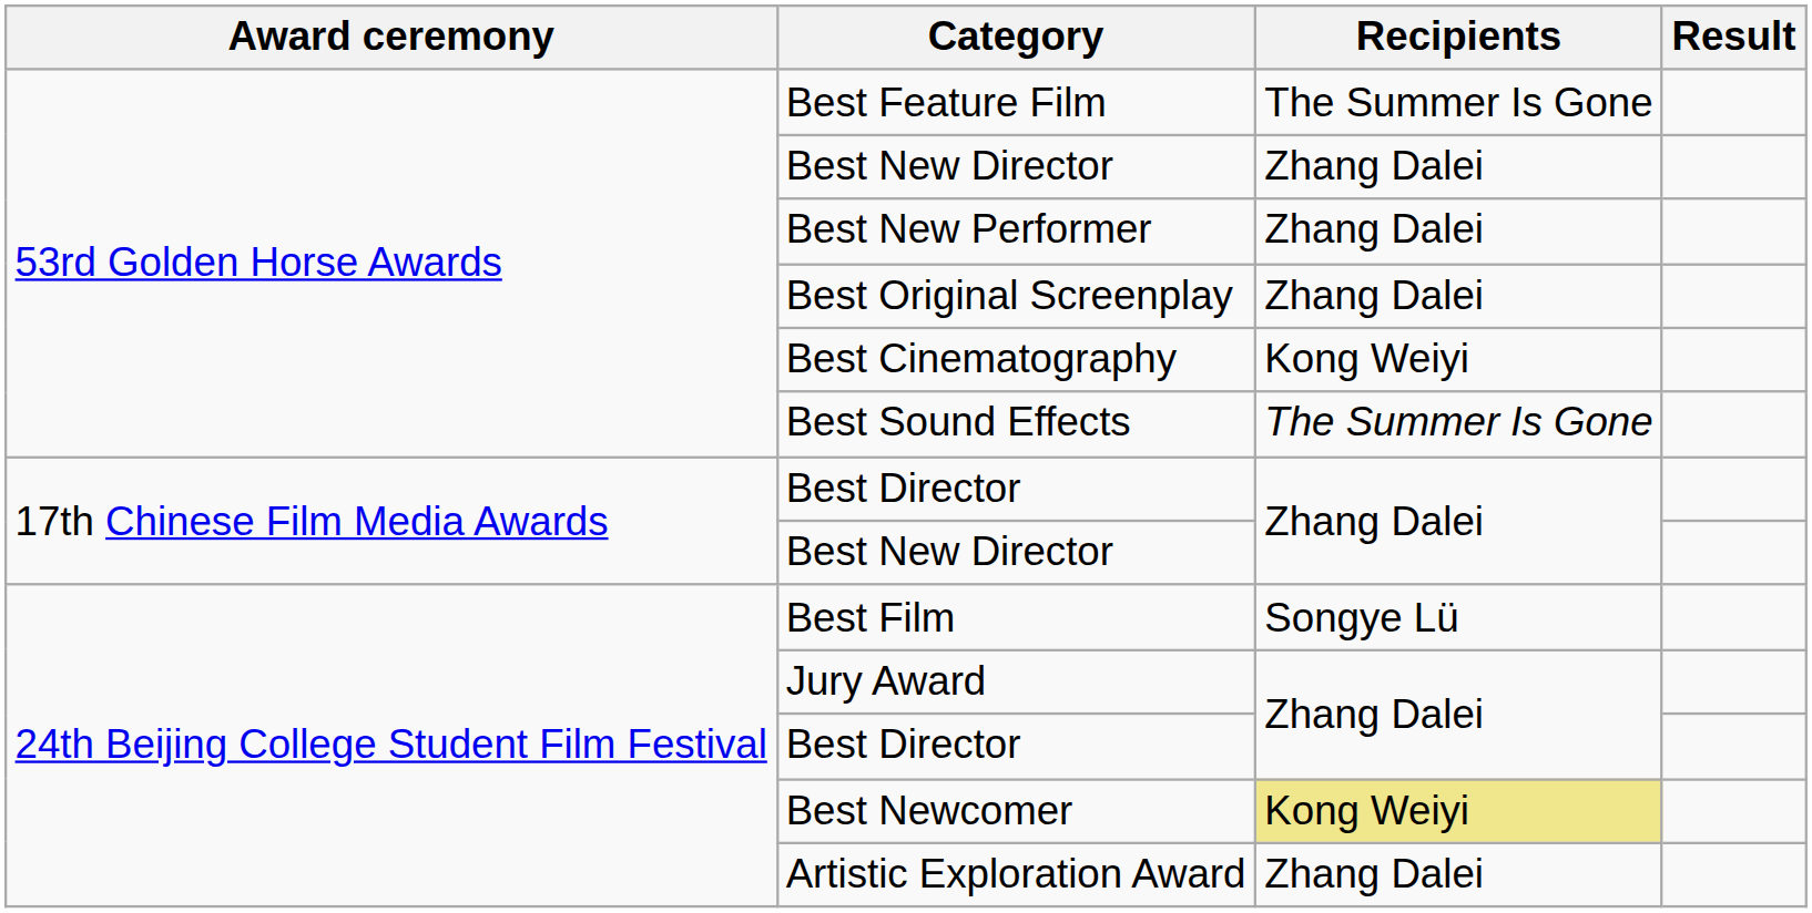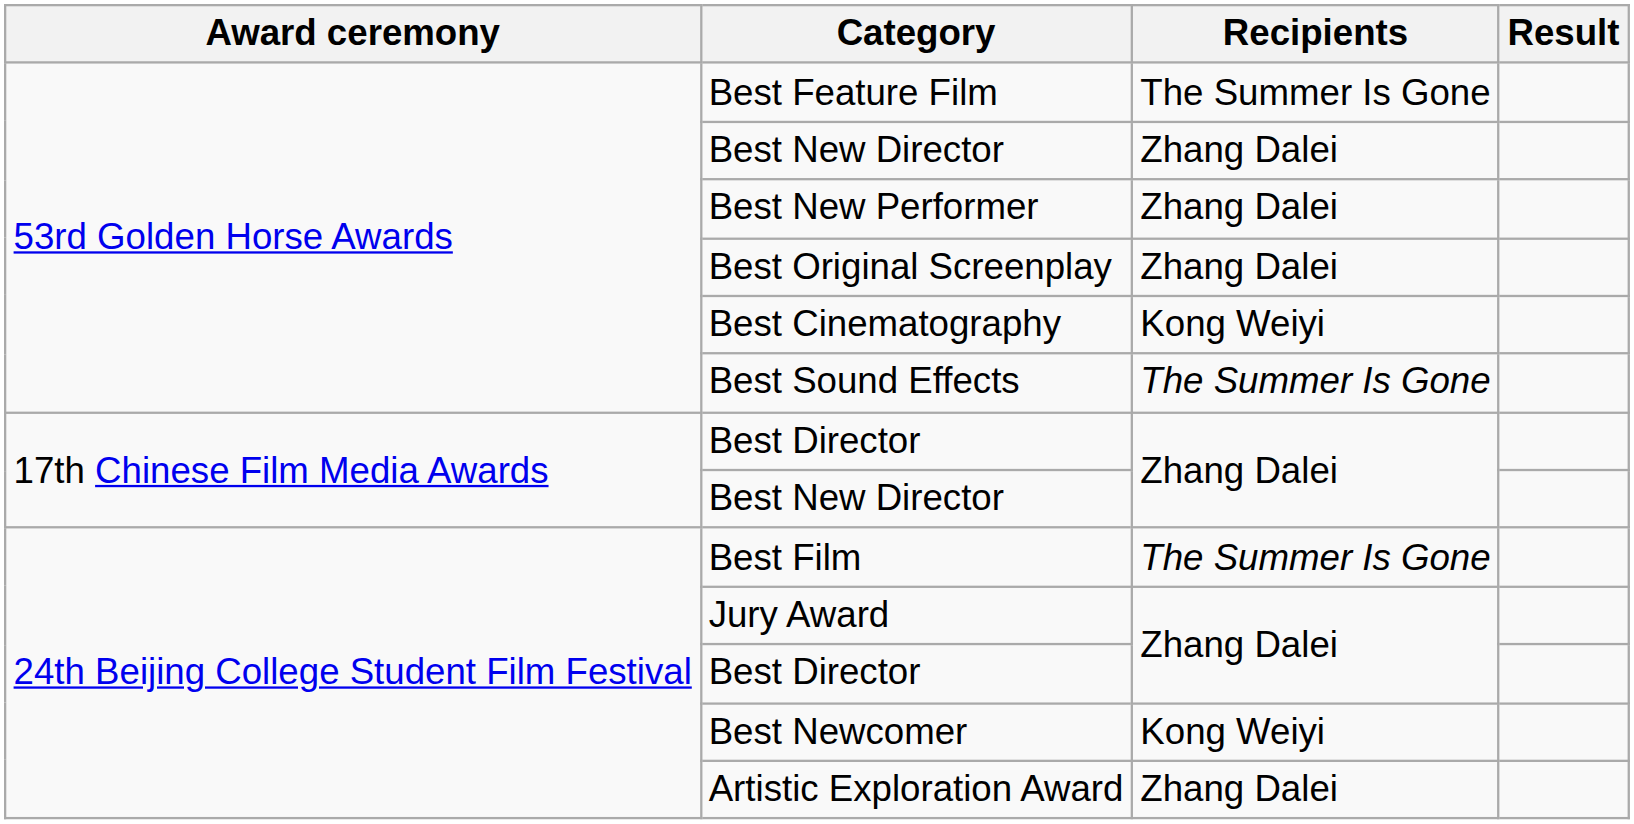 <table class="wikitable sortable">
 <tr>
 <th>Award ceremony</th>
 <th>Category</th>
 <th>Recipients</th>
 <th>Result</th>
 </tr>
 <tr>
 <td rowspan="6"><a href='#'>53rd Golden Horse Awards</a></td>
 <td>Best Feature Film</td>
 <td>The Summer Is Gone</td>
 <td></td>
 </tr>
 <tr>
 <td>Best New Director</td>
 <td>Zhang Dalei</td>
 <td></td>
 </tr>
 <tr>
 <td>Best New Performer</td>
 <td>Zhang Dalei</td>
 <td></td>
 </tr>
 <tr>
 <td>Best Original Screenplay</td>
 <td>Zhang Dalei</td>
 <td></td>
 </tr>
 <tr>
 <td>Best Cinematography</td>
 <td>Kong Weiyi</td>
 <td></td>
 </tr>
 <tr>
 <td>Best Sound Effects</td>
 <td><em>The Summer Is Gone</em></td>
 <td></td>
 </tr>
 <tr>
 <td rowspan=2>17th <a href='#'>Chinese Film Media Awards</a></td>
 <td>Best Director</td>
 <td rowspan=2>Zhang Dalei</td>
 <td></td>
 </tr>
 <tr>
 <td>Best New Director</td>
 <td></td>
 </tr>
 <tr>
 <td rowspan=5><a href='#'>24th Beijing College Student Film Festival</a></td>
 <td>Best Film</td>
-<td>Songye Lü</td>
+<td><em>The Summer Is Gone</em></td>
 <td></td>
 </tr>
 <tr>
 <td>Jury Award</td>
 <td rowspan=2>Zhang Dalei</td>
 <td></td>
 </tr>
 <tr>
 <td>Best Director</td>
 <td></td>
 </tr>
 <tr>
 <td>Best Newcomer</td>
-<td style="background: khaki;">Kong Weiyi</td>
+<td>Kong Weiyi</td>
 <td></td>
 </tr>
 <tr>
 <td>Artistic Exploration Award</td>
 <td>Zhang Dalei</td>
 <td></td>
 </tr>
 </table>
